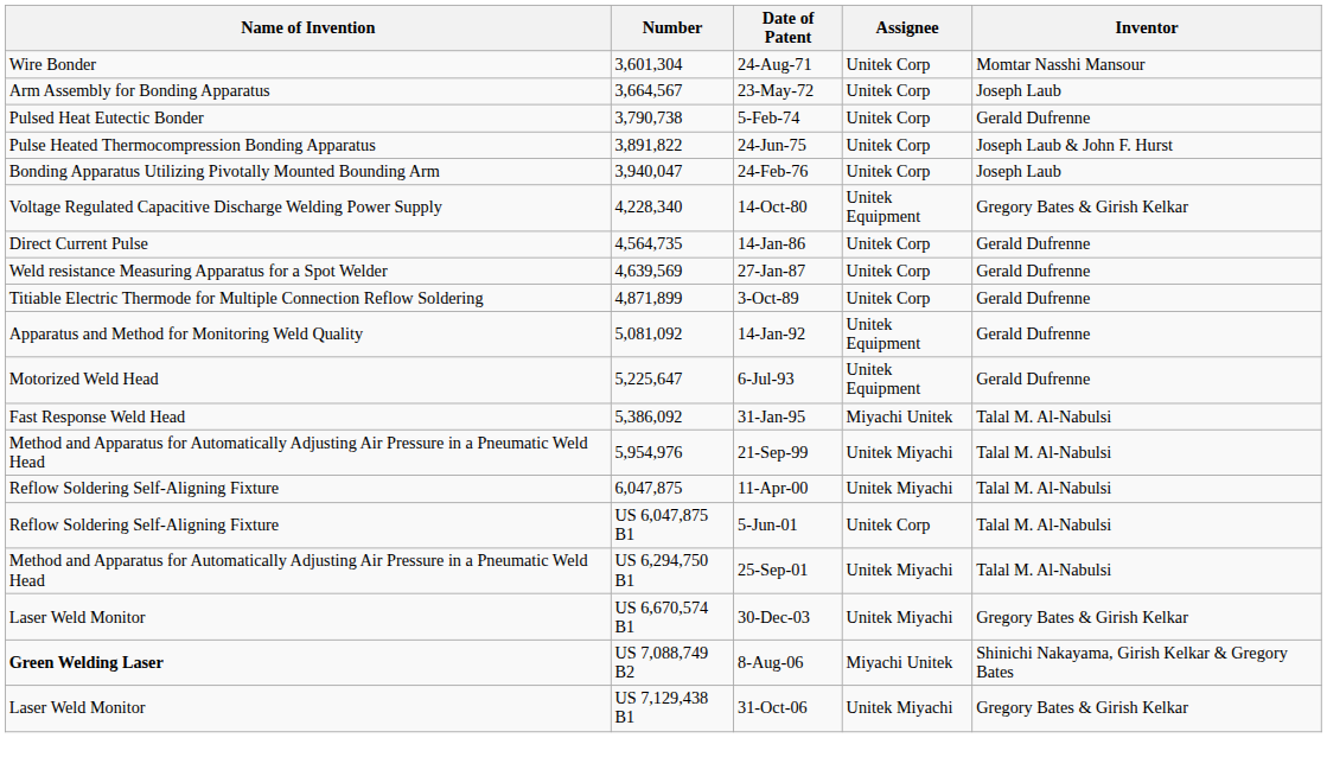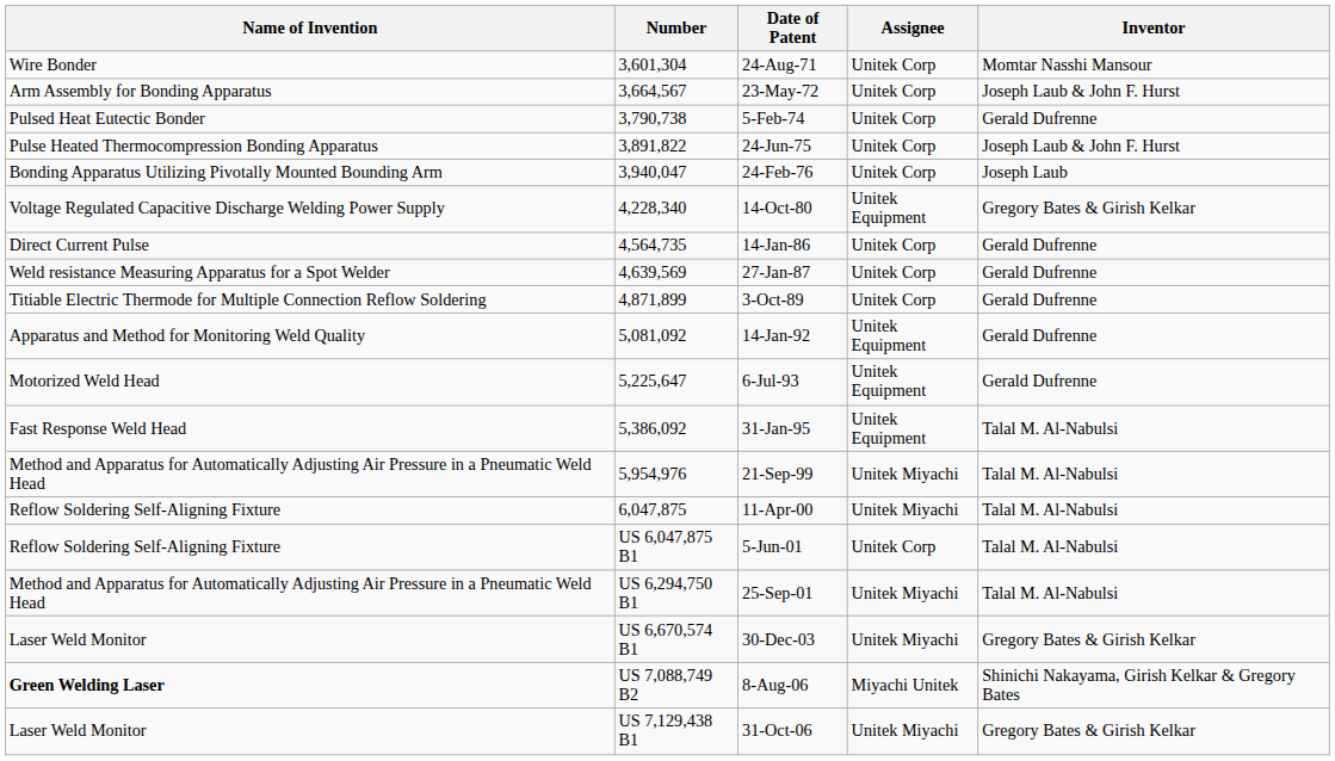 <table class="wikitable">
 <tr>
 <th>Name of Invention</th>
 <th>Number</th>
 <th>Date of Patent</th>
 <th>Assignee</th>
 <th>Inventor</th>
 </tr>
 <tr>
 <td>Wire Bonder</td>
 <td>3,601,304</td>
 <td>24-Aug-71</td>
 <td>Unitek Corp</td>
 <td>Momtar Nasshi Mansour</td>
 </tr>
 <tr>
 <td>Arm Assembly for Bonding Apparatus</td>
 <td>3,664,567</td>
 <td>23-May-72</td>
 <td>Unitek Corp</td>
-<td>Joseph Laub</td>
+<td>Joseph Laub & John F. Hurst</td>
 </tr>
 <tr>
 <td>Pulsed Heat Eutectic Bonder</td>
 <td>3,790,738</td>
 <td>5-Feb-74</td>
 <td>Unitek Corp</td>
 <td>Gerald Dufrenne</td>
 </tr>
 <tr>
 <td>Pulse Heated Thermocompression Bonding Apparatus</td>
 <td>3,891,822</td>
 <td>24-Jun-75</td>
 <td>Unitek Corp</td>
 <td>Joseph Laub & John F. Hurst</td>
 </tr>
 <tr>
 <td>Bonding Apparatus Utilizing Pivotally Mounted Bounding Arm</td>
 <td>3,940,047</td>
 <td>24-Feb-76</td>
 <td>Unitek Corp</td>
 <td>Joseph Laub</td>
 </tr>
 <tr>
 <td>Voltage Regulated Capacitive Discharge Welding Power Supply</td>
 <td>4,228,340</td>
 <td>14-Oct-80</td>
 <td>Unitek Equipment</td>
 <td>Gregory Bates & Girish Kelkar</td>
 </tr>
 <tr>
 <td>Direct Current Pulse</td>
 <td>4,564,735</td>
 <td>14-Jan-86</td>
 <td>Unitek Corp</td>
 <td>Gerald Dufrenne</td>
 </tr>
 <tr>
 <td>Weld resistance Measuring Apparatus for a Spot Welder</td>
 <td>4,639,569</td>
 <td>27-Jan-87</td>
 <td>Unitek Corp</td>
 <td>Gerald Dufrenne</td>
 </tr>
 <tr>
 <td>Titiable Electric Thermode for Multiple Connection Reflow Soldering</td>
 <td>4,871,899</td>
 <td>3-Oct-89</td>
 <td>Unitek Corp</td>
 <td>Gerald Dufrenne</td>
 </tr>
 <tr>
 <td>Apparatus and Method for Monitoring Weld Quality</td>
 <td>5,081,092</td>
 <td>14-Jan-92</td>
 <td>Unitek Equipment</td>
 <td>Gerald Dufrenne</td>
 </tr>
 <tr>
 <td>Motorized Weld Head</td>
 <td>5,225,647</td>
 <td>6-Jul-93</td>
 <td>Unitek Equipment</td>
 <td>Gerald Dufrenne</td>
 </tr>
 <tr>
 <td>Fast Response Weld Head</td>
 <td>5,386,092</td>
 <td>31-Jan-95</td>
-<td>Miyachi Unitek</td>
+<td>Unitek Equipment</td>
 <td>Talal M. Al-Nabulsi</td>
 </tr>
 <tr>
 <td>Method and Apparatus for Automatically Adjusting Air Pressure in a Pneumatic Weld Head</td>
 <td>5,954,976</td>
 <td>21-Sep-99</td>
 <td>Unitek Miyachi</td>
 <td>Talal M. Al-Nabulsi</td>
 </tr>
 <tr>
 <td>Reflow Soldering Self-Aligning Fixture</td>
 <td>6,047,875</td>
 <td>11-Apr-00</td>
 <td>Unitek Miyachi</td>
 <td>Talal M. Al-Nabulsi</td>
 </tr>
 <tr>
 <td>Reflow Soldering Self-Aligning Fixture</td>
 <td>US 6,047,875 B1</td>
 <td>5-Jun-01</td>
 <td>Unitek Corp</td>
 <td>Talal M. Al-Nabulsi</td>
 </tr>
 <tr>
 <td>Method and Apparatus for Automatically Adjusting Air Pressure in a Pneumatic Weld Head</td>
 <td>US 6,294,750 B1</td>
 <td>25-Sep-01</td>
 <td>Unitek Miyachi</td>
 <td>Talal M. Al-Nabulsi</td>
 </tr>
 <tr>
 <td>Laser Weld Monitor</td>
 <td>US 6,670,574 B1</td>
 <td>30-Dec-03</td>
 <td>Unitek Miyachi</td>
 <td>Gregory Bates & Girish Kelkar</td>
 </tr>
 <tr>
 <td><strong>Green Welding Laser</strong></td>
 <td>US 7,088,749 B2</td>
 <td>8-Aug-06</td>
 <td>Miyachi Unitek</td>
 <td>Shinichi Nakayama, Girish Kelkar & Gregory Bates</td>
 </tr>
 <tr>
 <td>Laser Weld Monitor</td>
 <td>US 7,129,438 B1</td>
 <td>31-Oct-06</td>
 <td>Unitek Miyachi</td>
 <td>Gregory Bates & Girish Kelkar</td>
 </tr>
 </table>
